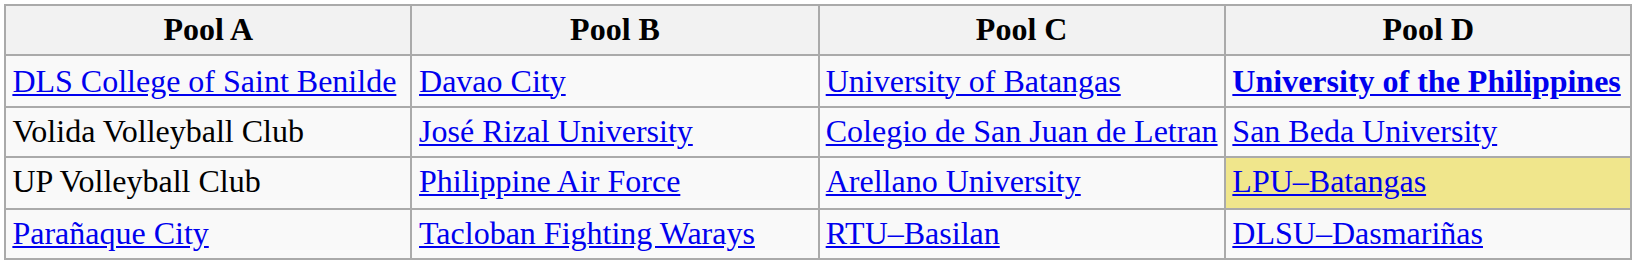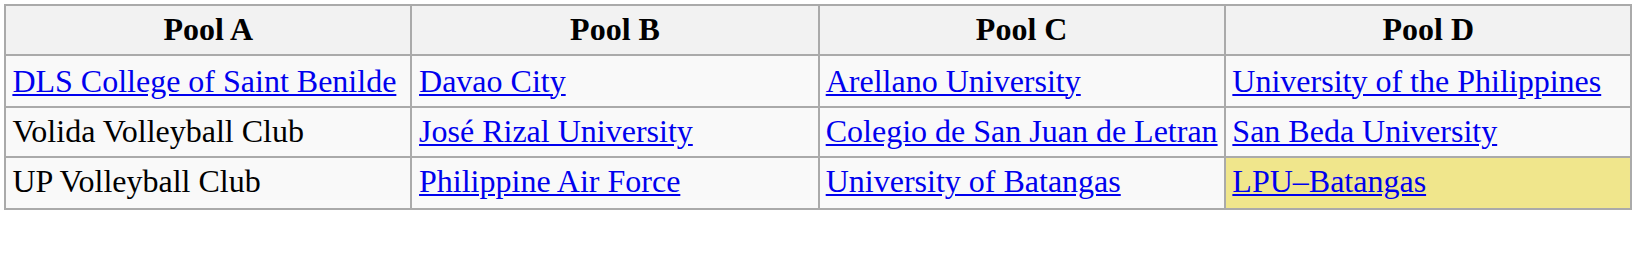 <table class="wikitable">
 <tr>
 <th width=25%>Pool A</th>
 <th width=25%>Pool B</th>
 <th width=25%>Pool C</th>
 <th width=25%>Pool D</th>
 </tr>
 <tr>
 <td><a href='#'>DLS College of Saint Benilde</a></td>
 <td><a href='#'>Davao City</a></td>
-<td><a href='#'>University of Batangas</a></td>
-<td><strong><a href='#'>University of the Philippines</a></strong></td>
+<td><a href='#'>Arellano University</a></td>
+<td><a href='#'>University of the Philippines</a></td>
 </tr>
 <tr>
 <td>Volida Volleyball Club</td>
 <td><a href='#'>José Rizal University</a></td>
 <td><a href='#'>Colegio de San Juan de Letran</a></td>
 <td><a href='#'>San Beda University</a></td>
 </tr>
 <tr>
 <td>UP Volleyball Club</td>
 <td><a href='#'>Philippine Air Force</a></td>
-<td><a href='#'>Arellano University</a></td>
+<td><a href='#'>University of Batangas</a></td>
 <td style="background: khaki;"><a href='#'>LPU–Batangas</a></td>
-</tr>
-<tr>
-<td><a href='#'>Parañaque City</a></td>
-<td><a href='#'>Tacloban Fighting Warays</a></td>
-<td><a href='#'>RTU–Basilan</a></td>
-<td><a href='#'>DLSU–Dasmariñas</a></td>
 </tr>
 <tr>
 </tr>
 </table>
